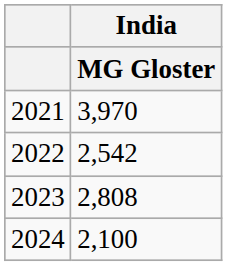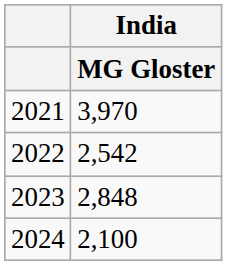 <table class="wikitable">
 <tr>
 <th></th>
 <th>India</th>
 </tr>
 <tr>
 <th></th>
 <th>MG Gloster</th>
 </tr>
 <tr>
 <td>2021</td>
 <td>3,970</td>
 </tr>
 <tr>
 <td>2022</td>
 <td>2,542</td>
 </tr>
 <tr>
 <td>2023</td>
-<td>2,808</td>
+<td>2,848</td>
 </tr>
 <tr>
 <td>2024</td>
 <td>2,100</td>
 </tr>
 </table>
